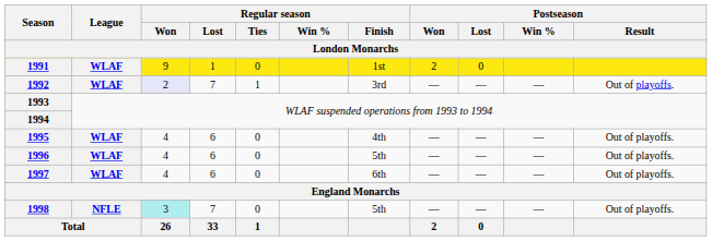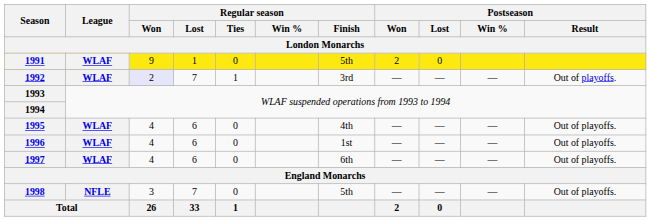 <table class="wikitable" style="font-size: 95%; text-align:center; width:65em">
 <tr>
 <th rowspan="2">Season</th>
 <th rowspan="2">League</th>
 <th colspan="5">Regular season</th>
 <th colspan="4">Postseason</th>
 </tr>
 <tr>
 <th>Won</th>
 <th>Lost</th>
 <th>Ties</th>
 <th>Win %</th>
 <th>Finish</th>
 <th>Won</th>
 <th>Lost</th>
 <th>Win %</th>
 <th>Result</th>
 </tr>
 <tr>
 <th colspan="11">London Monarchs</th>
 </tr>
 <tr style="background:#FDE910">
 <th><a href='#'>1991</a></th>
 <th><a href='#'>WLAF</a></th>
 <td>9</td>
 <td>1</td>
 <td>0</td>
 <td></td>
-<td>1st </td>
+<td>5th </td>
 <td>2</td>
 <td>0</td>
 <td></td>
 <td></td>
 </tr>
 <tr>
 <th><a href='#'>1992</a></th>
 <th><a href='#'>WLAF</a></th>
 <td style="background: lavender;">2</td>
 <td>7</td>
 <td>1</td>
 <td></td>
 <td>3rd </td>
 <td>—</td>
 <td>—</td>
 <td>—</td>
 <td>Out of <a href='#'>playoffs</a>.</td>
 </tr>
 <tr>
 <th>1993</th>
 <td colspan="11" rowspan="2"><em>WLAF suspended operations from 1993 to 1994</em></td>
 </tr>
 <tr>
 <th>1994</th>
 </tr>
 <tr>
 <th><a href='#'>1995</a></th>
 <th><a href='#'>WLAF</a></th>
 <td>4</td>
 <td>6</td>
 <td>0</td>
 <td></td>
 <td>4th </td>
 <td>—</td>
 <td>—</td>
 <td>—</td>
 <td>Out of playoffs.</td>
 </tr>
 <tr>
 <th><a href='#'>1996</a></th>
 <th><a href='#'>WLAF</a></th>
 <td>4</td>
 <td>6</td>
 <td>0</td>
 <td></td>
-<td>5th </td>
+<td>1st </td>
 <td>—</td>
 <td>—</td>
 <td>—</td>
 <td>Out of playoffs.</td>
 </tr>
 <tr>
 <th><a href='#'>1997</a></th>
 <th><a href='#'>WLAF</a></th>
 <td>4</td>
 <td>6</td>
 <td>0</td>
 <td></td>
 <td>6th </td>
 <td>—</td>
 <td>—</td>
 <td>—</td>
 <td>Out of playoffs.</td>
 </tr>
 <tr>
 <th colspan="11">England Monarchs</th>
 </tr>
 <tr>
 <th><a href='#'>1998</a></th>
 <th><a href='#'>NFLE</a></th>
-<td style="background: paleturquoise;">3</td>
+<td>3</td>
 <td>7</td>
 <td>0</td>
 <td></td>
 <td>5th </td>
 <td>—</td>
 <td>—</td>
 <td>—</td>
 <td>Out of playoffs.</td>
 </tr>
 <tr>
 <th colspan="2">Total</th>
 <th>26</th>
 <th>33</th>
 <th>1</th>
 <th></th>
 <th></th>
 <th>2</th>
 <th>0</th>
 <th></th>
 <th></th>
 </tr>
 </table>
